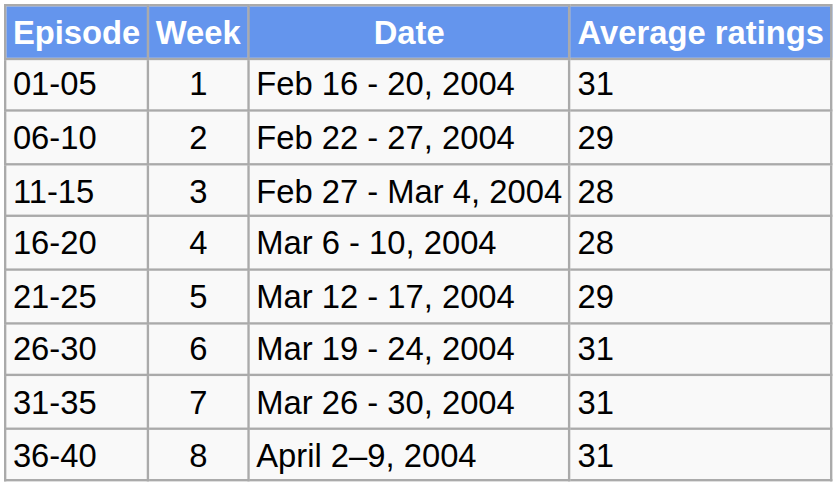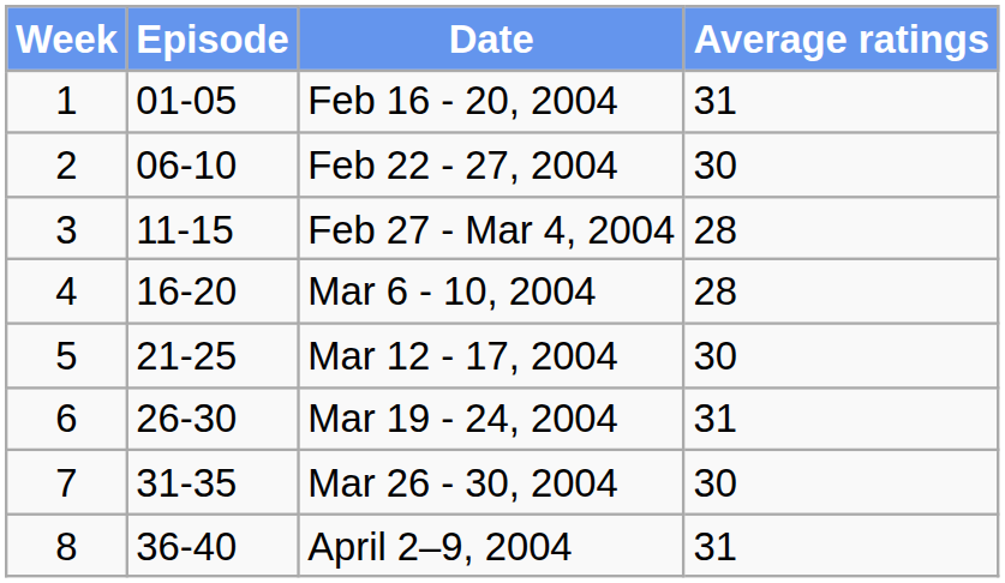 <table class="wikitable" style="font-size: 14px;">
 <tr style="background:cornflowerblue; color:white" align=center>
+<td><strong>Week</strong></td>
 <td><strong>Episode</strong></td>
-<td><strong>Week</strong></td>
 <td><strong>Date</strong></td>
 <td><strong>Average ratings</strong></td>
 </tr>
 <tr>
+<td align=center>1</td>
 <td>01-05</td>
-<td align=center>1</td>
 <td>Feb 16 - 20, 2004</td>
 <td>31</td>
 </tr>
 <tr>
+<td align=center>2</td>
 <td>06-10</td>
-<td align=center>2</td>
 <td>Feb 22 - 27, 2004</td>
-<td>29</td>
+<td>30</td>
 </tr>
 <tr>
+<td align=center>3</td>
 <td>11-15</td>
-<td align=center>3</td>
 <td>Feb 27 - Mar 4, 2004</td>
 <td>28</td>
 </tr>
 <tr>
+<td align=center>4</td>
 <td>16-20</td>
-<td align=center>4</td>
 <td>Mar 6 - 10, 2004</td>
 <td>28</td>
 </tr>
 <tr>
+<td align=center>5</td>
 <td>21-25</td>
-<td align=center>5</td>
 <td>Mar 12 - 17, 2004</td>
-<td>29</td>
+<td>30</td>
 </tr>
 <tr>
+<td align=center>6</td>
 <td>26-30</td>
-<td align=center>6</td>
 <td>Mar 19 - 24, 2004</td>
 <td>31</td>
 </tr>
 <tr>
+<td align=center>7</td>
 <td>31-35</td>
-<td align=center>7</td>
 <td>Mar 26 - 30, 2004</td>
-<td>31</td>
+<td>30</td>
 </tr>
 <tr>
+<td align=center>8</td>
 <td>36-40</td>
-<td align=center>8</td>
 <td>April 2–9, 2004</td>
 <td>31</td>
 </tr>
 </table>
